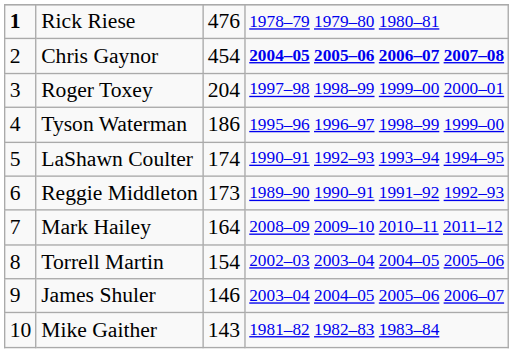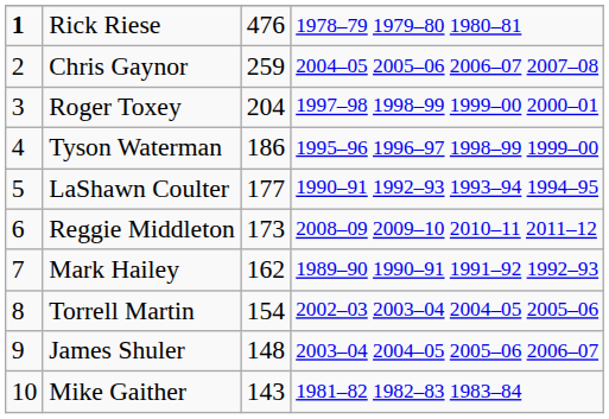 <table class="wikitable">
 <tr>
 </tr>
 <tr>
 <td><strong>1</strong></td>
 <td>Rick Riese</td>
 <td>476</td>
 <td style="font-size:80%;"><a href='#'>1978–79</a> <a href='#'>1979–80</a> <a href='#'>1980–81</a></td>
 </tr>
 <tr>
 <td>2</td>
 <td>Chris Gaynor</td>
-<td>454</td>
-<td style="font-size:80%;"><strong><a href='#'>2004–05</a> <a href='#'>2005–06</a> <a href='#'>2006–07</a> <a href='#'>2007–08</a></strong></td>
+<td>259</td>
+<td style="font-size:80%;"><a href='#'>2004–05</a> <a href='#'>2005–06</a> <a href='#'>2006–07</a> <a href='#'>2007–08</a></td>
 </tr>
 <tr>
 <td>3</td>
 <td>Roger Toxey</td>
 <td>204</td>
 <td style="font-size:80%;"><a href='#'>1997–98</a> <a href='#'>1998–99</a> <a href='#'>1999–00</a> <a href='#'>2000–01</a></td>
 </tr>
 <tr>
 <td>4</td>
 <td>Tyson Waterman</td>
 <td>186</td>
 <td style="font-size:80%;"><a href='#'>1995–96</a> <a href='#'>1996–97</a> <a href='#'>1998–99</a> <a href='#'>1999–00</a></td>
 </tr>
 <tr>
 <td>5</td>
 <td>LaShawn Coulter</td>
-<td>174</td>
+<td>177</td>
 <td style="font-size:80%;"><a href='#'>1990–91</a> <a href='#'>1992–93</a> <a href='#'>1993–94</a> <a href='#'>1994–95</a></td>
 </tr>
 <tr>
 <td>6</td>
 <td>Reggie Middleton</td>
 <td>173</td>
-<td style="font-size:80%;"><a href='#'>1989–90</a> <a href='#'>1990–91</a> <a href='#'>1991–92</a> <a href='#'>1992–93</a></td>
+<td style="font-size:80%;"><a href='#'>2008–09</a> <a href='#'>2009–10</a> <a href='#'>2010–11</a> <a href='#'>2011–12</a></td>
 </tr>
 <tr>
 <td>7</td>
 <td>Mark Hailey</td>
-<td>164</td>
-<td style="font-size:80%;"><a href='#'>2008–09</a> <a href='#'>2009–10</a> <a href='#'>2010–11</a> <a href='#'>2011–12</a></td>
+<td>162</td>
+<td style="font-size:80%;"><a href='#'>1989–90</a> <a href='#'>1990–91</a> <a href='#'>1991–92</a> <a href='#'>1992–93</a></td>
 </tr>
 <tr>
 <td>8</td>
 <td>Torrell Martin</td>
 <td>154</td>
 <td style="font-size:80%;"><a href='#'>2002–03</a> <a href='#'>2003–04</a> <a href='#'>2004–05</a> <a href='#'>2005–06</a></td>
 </tr>
 <tr>
 <td>9</td>
 <td>James Shuler</td>
-<td>146</td>
+<td>148</td>
 <td style="font-size:80%;"><a href='#'>2003–04</a> <a href='#'>2004–05</a> <a href='#'>2005–06</a> <a href='#'>2006–07</a></td>
 </tr>
 <tr>
 <td>10</td>
 <td>Mike Gaither</td>
 <td>143</td>
 <td style="font-size:80%;"><a href='#'>1981–82</a> <a href='#'>1982–83</a> <a href='#'>1983–84</a></td>
 </tr>
 </table>
